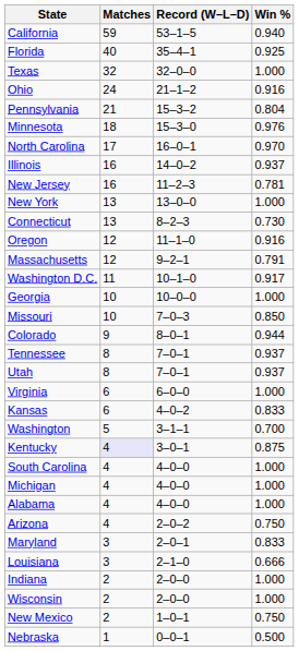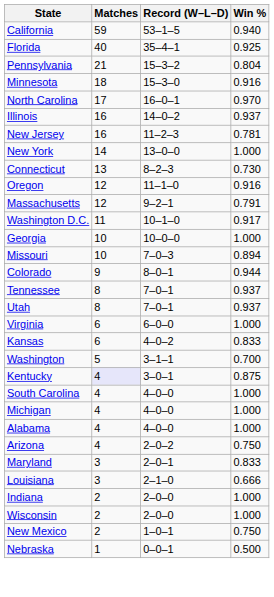 <table class="wikitable sortable" style="font-size: 90%">
 <tr>
 <th>State</th>
 <th>Matches</th>
 <th>Record (W–L–D)</th>
 <th>Win %</th>
 </tr>
 <tr>
 <td> <a href='#'>California</a></td>
 <td>59</td>
 <td>53–1–5</td>
 <td>0.940</td>
 </tr>
 <tr>
 <td> <a href='#'>Florida</a></td>
 <td>40</td>
 <td>35–4–1</td>
 <td>0.925</td>
 </tr>
 <tr>
-<td> <a href='#'>Texas</a></td>
-<td>32</td>
-<td>32–0–0</td>
-<td>1.000</td>
-</tr>
-<tr>
-<td> <a href='#'>Ohio</a></td>
-<td>24</td>
-<td>21–1–2</td>
-<td>0.916</td>
-</tr>
-<tr>
 <td> <a href='#'>Pennsylvania</a></td>
 <td>21</td>
 <td>15–3–2</td>
 <td>0.804</td>
 </tr>
 <tr>
 <td> <a href='#'>Minnesota</a></td>
 <td>18</td>
 <td>15–3–0</td>
-<td>0.976</td>
+<td>0.916</td>
 </tr>
 <tr>
 <td> <a href='#'>North Carolina</a></td>
 <td>17</td>
 <td>16–0–1</td>
 <td>0.970</td>
 </tr>
 <tr>
 <td> <a href='#'>Illinois</a></td>
 <td>16</td>
 <td>14–0–2</td>
 <td>0.937</td>
 </tr>
 <tr>
 <td> <a href='#'>New Jersey</a></td>
 <td>16</td>
 <td>11–2–3</td>
 <td>0.781</td>
 </tr>
 <tr>
 <td> <a href='#'>New York</a></td>
-<td>13</td>
+<td>14</td>
 <td>13–0–0</td>
 <td>1.000</td>
 </tr>
 <tr>
 <td> <a href='#'>Connecticut</a></td>
 <td>13</td>
 <td>8–2–3</td>
 <td>0.730</td>
 </tr>
 <tr>
 <td> <a href='#'>Oregon</a></td>
 <td>12</td>
 <td>11–1–0</td>
 <td>0.916</td>
 </tr>
 <tr>
 <td> <a href='#'>Massachusetts</a></td>
 <td>12</td>
 <td>9–2–1</td>
 <td>0.791</td>
 </tr>
 <tr>
 <td> <a href='#'>Washington D.C.</a></td>
 <td>11</td>
 <td>10–1–0</td>
 <td>0.917</td>
 </tr>
 <tr>
 <td> <a href='#'>Georgia</a></td>
 <td>10</td>
 <td>10–0–0</td>
 <td>1.000</td>
 </tr>
 <tr>
 <td> <a href='#'>Missouri</a></td>
 <td>10</td>
 <td>7–0–3</td>
-<td>0.850</td>
+<td>0.894</td>
 </tr>
 <tr>
 <td> <a href='#'>Colorado</a></td>
 <td>9</td>
 <td>8–0–1</td>
 <td>0.944</td>
 </tr>
 <tr>
 <td> <a href='#'>Tennessee</a></td>
 <td>8</td>
 <td>7–0–1</td>
 <td>0.937</td>
 </tr>
 <tr>
 <td> <a href='#'>Utah</a></td>
 <td>8</td>
 <td>7–0–1</td>
 <td>0.937</td>
 </tr>
 <tr>
 <td> <a href='#'>Virginia</a></td>
 <td>6</td>
 <td>6–0–0</td>
 <td>1.000</td>
 </tr>
 <tr>
 <td> <a href='#'>Kansas</a></td>
 <td>6</td>
 <td>4–0–2</td>
 <td>0.833</td>
 </tr>
 <tr>
 <td> <a href='#'>Washington</a></td>
 <td>5</td>
 <td>3–1–1</td>
 <td>0.700</td>
 </tr>
 <tr>
 <td> <a href='#'>Kentucky</a></td>
 <td style="background: lavender;">4</td>
 <td>3–0–1</td>
 <td>0.875</td>
 </tr>
 <tr>
 <td> <a href='#'>South Carolina</a></td>
 <td>4</td>
 <td>4–0–0</td>
 <td>1.000</td>
 </tr>
 <tr>
 <td> <a href='#'>Michigan</a></td>
 <td>4</td>
 <td>4–0–0</td>
 <td>1.000</td>
 </tr>
 <tr>
 <td> <a href='#'>Alabama</a></td>
 <td>4</td>
 <td>4–0–0</td>
 <td>1.000</td>
 </tr>
 <tr>
 <td> <a href='#'>Arizona</a></td>
 <td>4</td>
 <td>2–0–2</td>
 <td>0.750</td>
 </tr>
 <tr>
 <td> <a href='#'>Maryland</a></td>
 <td>3</td>
 <td>2–0–1</td>
 <td>0.833</td>
 </tr>
 <tr>
 <td> <a href='#'>Louisiana</a></td>
 <td>3</td>
 <td>2–1–0</td>
 <td>0.666</td>
 </tr>
 <tr>
 <td> <a href='#'>Indiana</a></td>
 <td>2</td>
 <td>2–0–0</td>
 <td>1.000</td>
 </tr>
 <tr>
 <td> <a href='#'>Wisconsin</a></td>
 <td>2</td>
 <td>2–0–0</td>
 <td>1.000</td>
 </tr>
 <tr>
 <td> <a href='#'>New Mexico</a></td>
 <td>2</td>
 <td>1–0–1</td>
 <td>0.750</td>
 </tr>
 <tr>
 <td> <a href='#'>Nebraska</a></td>
 <td>1</td>
 <td>0–0–1</td>
 <td>0.500</td>
 </tr>
 </table>
